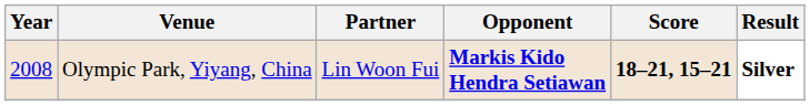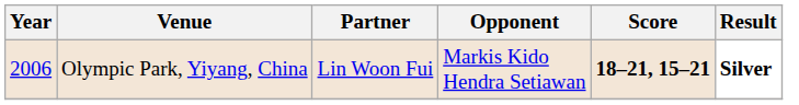 <table class="sortable wikitable" style="font-size: 90%;">
 <tr>
 <th>Year</th>
 <th>Venue</th>
 <th>Partner</th>
 <th>Opponent</th>
 <th>Score</th>
 <th>Result</th>
 </tr>
 <tr style="background:#F3E6D7">
-<td align="center"><a href='#'>2008</a></td>
+<td align="center"><a href='#'>2006</a></td>
 <td align="left">Olympic Park, <a href='#'>Yiyang</a>, <a href='#'>China</a></td>
 <td align="left"> <a href='#'>Lin Woon Fui</a></td>
-<td align="left"><strong> <a href='#'>Markis Kido</a><br> <a href='#'>Hendra Setiawan</a></strong></td>
+<td align="left"> <a href='#'>Markis Kido</a><br> <a href='#'>Hendra Setiawan</a></td>
 <td align="left"><strong>18–21, 15–21</strong></td>
 <td style="text-align:left; background:white"> <strong>Silver</strong></td>
 </tr>
 <tr>
 </tr>
 </table>
